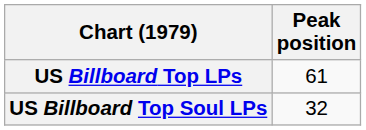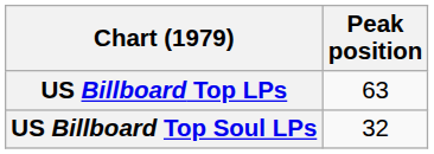 <table class="wikitable sortable plainrowheaders">
 <tr>
 <th scope="col">Chart (1979)</th>
 <th scope="col">Peak<br>position</th>
 </tr>
 <tr>
 <th scope="row">US <a href='#'><em>Billboard</em> Top LPs</a></th>
-<td align="center">61</td>
+<td align="center">63</td>
 </tr>
 <tr>
 <th scope="row">US <em>Billboard</em> <a href='#'>Top Soul LPs</a></th>
 <td align="center">32</td>
 </tr>
 </table>
